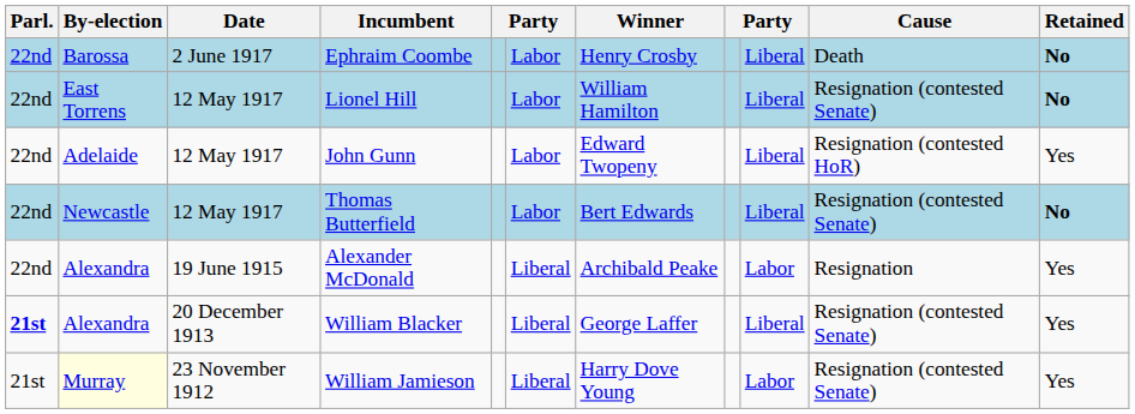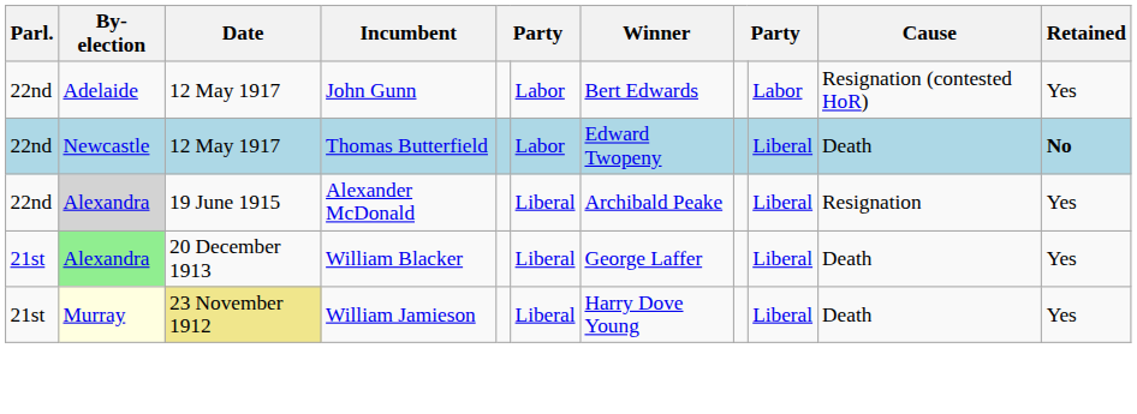 <table class="wikitable">
 <tr>
 <th>Parl.</th>
 <th>By-election</th>
 <th>Date</th>
 <th>Incumbent</th>
 <th colspan=2>Party</th>
 <th>Winner</th>
 <th colspan=2>Party</th>
 <th>Cause</th>
 <th>Retained</th>
 </tr>
-<tr bgcolor=lightblue>
-<td><a href='#'>22nd</a></td>
-<td><a href='#'>Barossa</a></td>
-<td>2 June 1917</td>
-<td><a href='#'>Ephraim Coombe</a></td>
-<td> </td>
-<td><a href='#'>Labor</a></td>
-<td><a href='#'>Henry Crosby</a></td>
-<td> </td>
-<td><a href='#'>Liberal</a></td>
-<td>Death</td>
-<td><strong>No</strong></td>
-</tr>
-<tr bgcolor=lightblue>
-<td>22nd</td>
-<td><a href='#'>East Torrens</a></td>
-<td>12 May 1917</td>
-<td><a href='#'>Lionel Hill</a></td>
-<td> </td>
-<td><a href='#'>Labor</a></td>
-<td><a href='#'>William Hamilton</a></td>
-<td> </td>
-<td><a href='#'>Liberal</a></td>
-<td>Resignation (contested <a href='#'>Senate</a>)</td>
-<td><strong>No</strong></td>
-</tr>
 <tr>
 <td>22nd</td>
 <td><a href='#'>Adelaide</a></td>
 <td>12 May 1917</td>
 <td><a href='#'>John Gunn</a></td>
 <td> </td>
 <td><a href='#'>Labor</a></td>
-<td><a href='#'>Edward Twopeny</a></td>
+<td><a href='#'>Bert Edwards</a></td>
 <td> </td>
-<td><a href='#'>Liberal</a></td>
+<td><a href='#'>Labor</a></td>
 <td>Resignation (contested <a href='#'>HoR</a>)</td>
 <td>Yes</td>
 </tr>
 <tr bgcolor=lightblue>
 <td>22nd</td>
 <td><a href='#'>Newcastle</a></td>
 <td>12 May 1917</td>
 <td><a href='#'>Thomas Butterfield</a></td>
 <td> </td>
 <td><a href='#'>Labor</a></td>
-<td><a href='#'>Bert Edwards</a></td>
+<td><a href='#'>Edward Twopeny</a></td>
 <td> </td>
 <td><a href='#'>Liberal</a></td>
-<td>Resignation (contested <a href='#'>Senate</a>)</td>
+<td>Death</td>
 <td><strong>No</strong></td>
 </tr>
 <tr>
 <td>22nd</td>
-<td><a href='#'>Alexandra</a></td>
+<td style="background: lightgrey;"><a href='#'>Alexandra</a></td>
 <td>19 June 1915</td>
 <td><a href='#'>Alexander McDonald</a></td>
 <td> </td>
 <td><a href='#'>Liberal</a></td>
 <td><a href='#'>Archibald Peake</a></td>
 <td> </td>
-<td><a href='#'>Labor</a></td>
+<td><a href='#'>Liberal</a></td>
 <td>Resignation</td>
 <td>Yes</td>
 </tr>
 <tr>
-<td><strong><a href='#'>21st</a></strong></td>
-<td><a href='#'>Alexandra</a></td>
+<td><a href='#'>21st</a></td>
+<td style="background: lightgreen;"><a href='#'>Alexandra</a></td>
 <td>20 December 1913</td>
 <td><a href='#'>William Blacker</a></td>
 <td> </td>
 <td><a href='#'>Liberal</a></td>
 <td><a href='#'>George Laffer</a></td>
 <td> </td>
 <td><a href='#'>Liberal</a></td>
-<td>Resignation (contested <a href='#'>Senate</a>)</td>
+<td>Death</td>
 <td>Yes</td>
 </tr>
 <tr>
 <td>21st</td>
 <td style="background: lightyellow;"><a href='#'>Murray</a></td>
-<td>23 November 1912</td>
+<td style="background: khaki;">23 November 1912</td>
 <td><a href='#'>William Jamieson</a></td>
 <td> </td>
 <td><a href='#'>Liberal</a></td>
 <td><a href='#'>Harry Dove Young</a></td>
 <td> </td>
-<td><a href='#'>Labor</a></td>
-<td>Resignation (contested <a href='#'>Senate</a>)</td>
+<td><a href='#'>Liberal</a></td>
+<td>Death</td>
 <td>Yes</td>
 </tr>
 </table>
